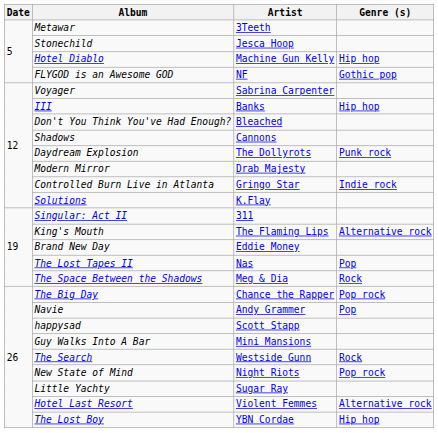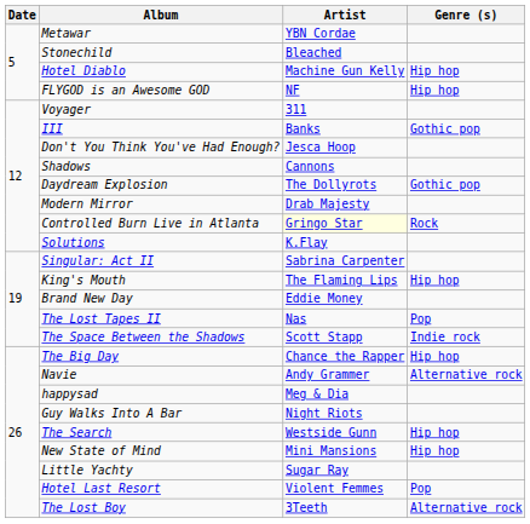 <table class="wikitable">
 <tr>
 <th>Date</th>
 <th>Album</th>
 <th>Artist</th>
 <th>Genre (s)</th>
 </tr>
 <tr>
 <td rowspan="4">5</td>
 <td><em>Metawar</em></td>
-<td><a href='#'>3Teeth</a></td>
+<td><a href='#'>YBN Cordae</a></td>
 <td></td>
 </tr>
 <tr>
 <td><em>Stonechild</em></td>
-<td><a href='#'>Jesca Hoop</a></td>
+<td><a href='#'>Bleached</a></td>
 <td></td>
 </tr>
 <tr>
 <td><em><a href='#'>Hotel Diablo</a></em></td>
 <td><a href='#'>Machine Gun Kelly</a></td>
 <td><a href='#'>Hip hop</a></td>
 </tr>
 <tr>
 <td><em>FLYGOD is an Awesome GOD</em></td>
 <td><a href='#'>NF</a></td>
-<td><a href='#'>Gothic pop</a></td>
+<td><a href='#'>Hip hop</a></td>
 </tr>
 <tr>
 <td rowspan="8">12</td>
 <td><em>Voyager</em></td>
-<td><a href='#'>Sabrina Carpenter</a></td>
+<td><a href='#'>311</a></td>
 <td></td>
 </tr>
 <tr>
 <td><em><a href='#'>III</a></em></td>
 <td><a href='#'>Banks</a></td>
-<td><a href='#'>Hip hop</a></td>
+<td><a href='#'>Gothic pop</a></td>
 </tr>
 <tr>
 <td><em>Don't You Think You've Had Enough?</em></td>
-<td><a href='#'>Bleached</a></td>
+<td><a href='#'>Jesca Hoop</a></td>
 <td></td>
 </tr>
 <tr>
 <td><em>Shadows</em></td>
 <td><a href='#'>Cannons</a></td>
 <td></td>
 </tr>
 <tr>
 <td><em>Daydream Explosion</em></td>
 <td><a href='#'>The Dollyrots</a></td>
-<td><a href='#'>Punk rock</a></td>
+<td><a href='#'>Gothic pop</a></td>
 </tr>
 <tr>
 <td><em>Modern Mirror</em></td>
 <td><a href='#'>Drab Majesty</a></td>
 <td></td>
 </tr>
 <tr>
 <td><em>Controlled Burn Live in Atlanta</em></td>
-<td><a href='#'>Gringo Star</a></td>
-<td><a href='#'>Indie rock</a></td>
+<td style="background: lightyellow;"><a href='#'>Gringo Star</a></td>
+<td><a href='#'>Rock</a></td>
 </tr>
 <tr>
 <td><em><a href='#'>Solutions</a></em></td>
 <td><a href='#'>K.Flay</a></td>
 <td></td>
 </tr>
 <tr>
 <td rowspan="5">19</td>
 <td><em><a href='#'>Singular: Act II</a></em></td>
-<td><a href='#'>311</a></td>
+<td><a href='#'>Sabrina Carpenter</a></td>
 <td></td>
 </tr>
 <tr>
 <td><em>King's Mouth</em></td>
 <td><a href='#'>The Flaming Lips</a></td>
-<td><a href='#'>Alternative rock</a></td>
+<td><a href='#'>Hip hop</a></td>
 </tr>
 <tr>
 <td><em>Brand New Day</em></td>
 <td><a href='#'>Eddie Money</a></td>
 <td></td>
 </tr>
 <tr>
 <td><em><a href='#'>The Lost Tapes II</a></em></td>
 <td><a href='#'>Nas</a></td>
 <td><a href='#'>Pop</a></td>
 </tr>
 <tr>
 <td><em><a href='#'>The Space Between the Shadows</a></em></td>
-<td><a href='#'>Meg & Dia</a></td>
-<td><a href='#'>Rock</a></td>
+<td><a href='#'>Scott Stapp</a></td>
+<td><a href='#'>Indie rock</a></td>
 </tr>
 <tr>
 <td rowspan="9">26</td>
 <td><em><a href='#'>The Big Day</a></em></td>
 <td><a href='#'>Chance the Rapper</a></td>
-<td><a href='#'>Pop rock</a></td>
+<td><a href='#'>Hip hop</a></td>
 </tr>
 <tr>
 <td><em>Navie</em></td>
 <td><a href='#'>Andy Grammer</a></td>
-<td><a href='#'>Pop</a></td>
+<td><a href='#'>Alternative rock</a></td>
 </tr>
 <tr>
 <td><em>happysad</em></td>
-<td><a href='#'>Scott Stapp</a></td>
+<td><a href='#'>Meg & Dia</a></td>
 <td></td>
 </tr>
 <tr>
 <td><em>Guy Walks Into A Bar</em></td>
-<td><a href='#'>Mini Mansions</a></td>
+<td><a href='#'>Night Riots</a></td>
 <td></td>
 </tr>
 <tr>
 <td><em><a href='#'>The Search</a></em></td>
 <td><a href='#'>Westside Gunn</a></td>
-<td><a href='#'>Rock</a></td>
+<td><a href='#'>Hip hop</a></td>
 </tr>
 <tr>
 <td><em>New State of Mind</em></td>
-<td><a href='#'>Night Riots</a></td>
-<td><a href='#'>Pop rock</a></td>
+<td><a href='#'>Mini Mansions</a></td>
+<td><a href='#'>Hip hop</a></td>
 </tr>
 <tr>
 <td><em>Little Yachty</em></td>
 <td><a href='#'>Sugar Ray</a></td>
 <td></td>
 </tr>
 <tr>
 <td><em><a href='#'>Hotel Last Resort</a></em></td>
 <td><a href='#'>Violent Femmes</a></td>
-<td><a href='#'>Alternative rock</a></td>
+<td><a href='#'>Pop</a></td>
 </tr>
 <tr>
 <td><em><a href='#'>The Lost Boy</a></em></td>
-<td><a href='#'>YBN Cordae</a></td>
-<td><a href='#'>Hip hop</a></td>
+<td><a href='#'>3Teeth</a></td>
+<td><a href='#'>Alternative rock</a></td>
 </tr>
 </table>
